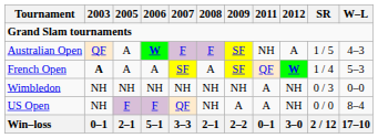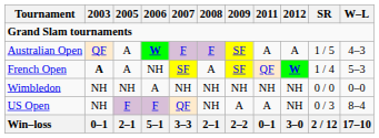 <table class=wikitable style=text-align:center;font-size:97%>
 <tr>
 <th>Tournament</th>
 <th>2003</th>
 <th>2005</th>
 <th>2006</th>
 <th>2007</th>
 <th>2008</th>
 <th>2009</th>
 <th>2011</th>
 <th>2012</th>
 <th>SR</th>
 <th>W–L</th>
 </tr>
 <tr>
 <td colspan="19" align="left"><strong>Grand Slam tournaments</strong></td>
 </tr>
 <tr>
 <td align=left><a href='#'>Australian Open</a></td>
 <td bgcolor=ffebcd><a href='#'>QF</a></td>
 <td>A</td>
 <td bgcolor=lime><a href='#'><strong>W</strong></a></td>
 <td bgcolor=thistle><a href='#'>F</a></td>
 <td bgcolor=thistle><a href='#'>F</a></td>
 <td bgcolor=yellow><a href='#'>SF</a></td>
-<td>NH</td>
+<td>A</td>
 <td>A</td>
 <td>1 / 5</td>
 <td>4–3</td>
 </tr>
 <tr>
 <td align=left><a href='#'>French Open</a></td>
 <td><strong>A</strong></td>
 <td>A</td>
-<td>A</td>
+<td>NH</td>
 <td bgcolor=yellow><a href='#'>SF</a></td>
 <td>A</td>
 <td bgcolor=yellow><a href='#'>SF</a></td>
 <td bgcolor=ffebcd><a href='#'>QF</a></td>
 <td bgcolor=lime><a href='#'><strong>W</strong></a></td>
 <td>1 / 4</td>
 <td>5–3</td>
 </tr>
 <tr>
 <td align=left><a href='#'>Wimbledon</a></td>
 <td>NH</td>
 <td>NH</td>
+<td>A</td>
 <td>NH</td>
 <td>NH</td>
 <td>NH</td>
 <td>NH</td>
-<td>A</td>
 <td>NH</td>
-<td>0 / 3</td>
+<td>0 / 0</td>
 <td>0–0</td>
 </tr>
 <tr>
 <td align=left><a href='#'>US Open</a></td>
 <td>NH</td>
 <td bgcolor=thistle><a href='#'>F</a></td>
 <td bgcolor=thistle><a href='#'>F</a></td>
 <td bgcolor=ffebcd><a href='#'>QF</a></td>
 <td>NH</td>
 <td>A</td>
 <td>A</td>
 <td>NH</td>
-<td>0 / 0</td>
+<td>0 / 3</td>
 <td>8–4</td>
 </tr>
 <tr>
 <th style=text-align:left>Win–loss</th>
 <th>0–1</th>
 <th>2–1</th>
 <th>5–1</th>
 <th>3–3</th>
 <th>2–1</th>
 <th>2–2</th>
 <th>0–1</th>
 <th>3–0</th>
 <th>2 / 12</th>
 <th>17–10</th>
 </tr>
 </table>
